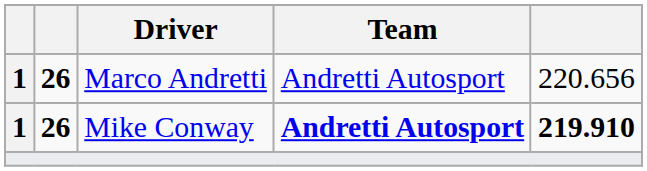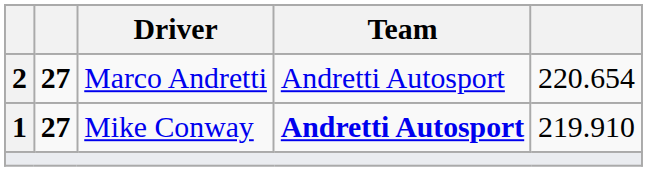 <table class="wikitable" style="font-size:95%;">
 <tr>
 </tr>
 <tr>
 <th></th>
 <th></th>
 <th>Driver</th>
 <th>Team</th>
 <th></th>
 </tr>
 <tr>
-<th>1</th>
-<td style="text-align:center"><strong>26</strong></td>
+<th>2</th>
+<td style="text-align:center"><strong>27</strong></td>
 <td> <a href='#'>Marco Andretti</a></td>
 <td><a href='#'>Andretti Autosport</a></td>
-<td align=center>220.656</td>
+<td align=center>220.654</td>
 </tr>
 <tr>
 <th>1</th>
-<td style="text-align:center"><strong>26</strong></td>
+<td style="text-align:center"><strong>27</strong></td>
 <td> <a href='#'>Mike Conway</a></td>
 <td><strong><a href='#'>Andretti Autosport</a></strong></td>
-<td align=center><strong>219.910</strong></td>
+<td align=center>219.910</td>
 </tr>
 <tr>
 <td style="background-color:#EAECF0;text-align:center" colspan=9><strong></strong></td>
 </tr>
 </table>
